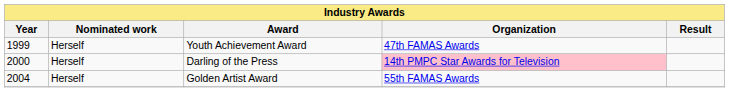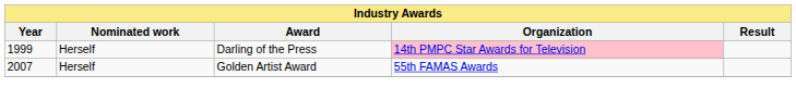 <table width="70%" class="wikitable sortable">
 <tr>
 <th colspan="5" - style="background:#FAEB86;" align="center">Industry Awards</th>
 </tr>
 <tr>
 <th>Year</th>
 <th>Nominated work</th>
 <th>Award</th>
 <th>Organization</th>
 <th>Result</th>
 </tr>
 <tr>
 <td>1999</td>
 <td>Herself</td>
-<td>Youth Achievement Award</td>
-<td><a href='#'>47th FAMAS Awards</a></td>
-<td></td>
-</tr>
-<tr>
-<td>2000</td>
-<td>Herself</td>
 <td>Darling of the Press</td>
 <td style="background: pink;"><a href='#'>14th PMPC Star Awards for Television</a></td>
 <td></td>
 </tr>
 <tr>
-<td>2004</td>
+<td>2007</td>
 <td>Herself</td>
 <td>Golden Artist Award</td>
 <td><a href='#'>55th FAMAS Awards</a></td>
 <td></td>
 </tr>
 <tr>
 </tr>
 </table>
